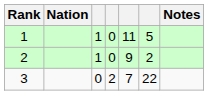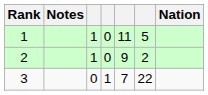 <table class="wikitable sortable" style="text-align: center;">
 <tr>
 <th>Rank</th>
-<th>Nation</th>
+<th>Notes</th>
 <th></th>
 <th></th>
 <th></th>
 <th></th>
-<th>Notes</th>
+<th>Nation</th>
 </tr>
 <tr style="background:#cfc;">
 <td>1</td>
-<td align=left></td>
+<td></td>
 <td>1</td>
 <td>0</td>
 <td>11</td>
 <td>5</td>
-<td></td>
+<td align=left></td>
 </tr>
 <tr style="background:#cfc;">
 <td>2</td>
-<td align=left></td>
+<td></td>
 <td>1</td>
 <td>0</td>
 <td>9</td>
 <td>2</td>
-<td></td>
+<td align=left></td>
 </tr>
 <tr>
 <td>3</td>
-<td align=left></td>
+<td></td>
 <td>0</td>
-<td>2</td>
+<td>1</td>
 <td>7</td>
 <td>22</td>
-<td></td>
+<td align=left></td>
 </tr>
 </table>
